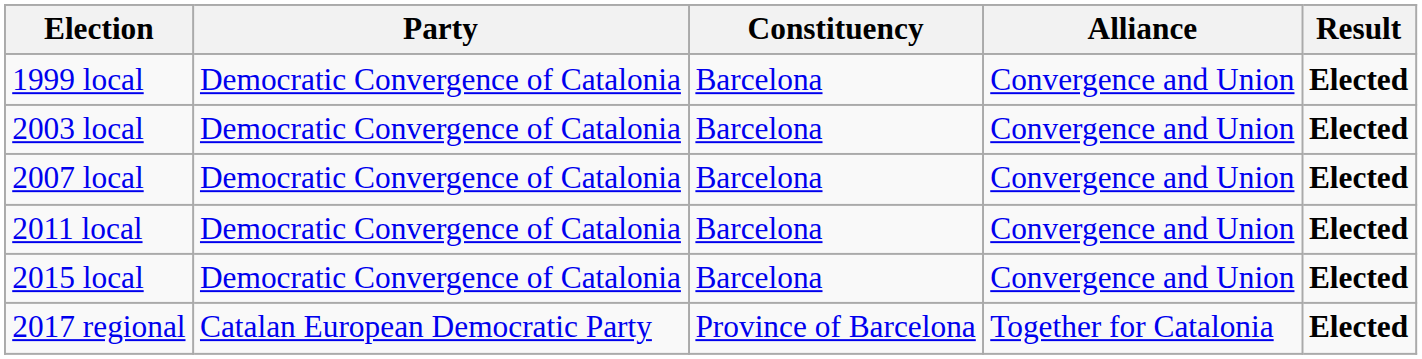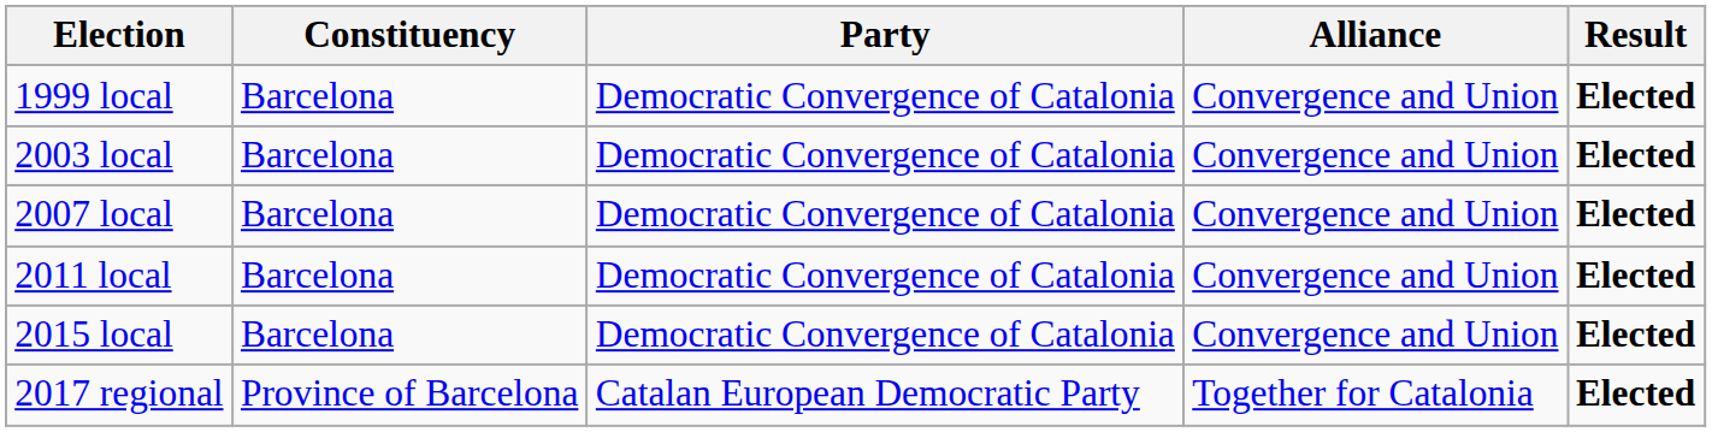 <table class="wikitable" style="text-align:left;">
 <tr>
 <th scope=col>Election</th>
+<th scope=col>Constituency</th>
 <th scope=col>Party</th>
-<th scope=col>Constituency</th>
 <th scope=col>Alliance</th>
 <th scope=col>Result</th>
 </tr>
 <tr>
 <td><a href='#'>1999 local</a></td>
+<td><a href='#'>Barcelona</a></td>
 <td><a href='#'>Democratic Convergence of Catalonia</a></td>
-<td><a href='#'>Barcelona</a></td>
 <td><a href='#'>Convergence and Union</a></td>
 <td><strong>Elected</strong></td>
 </tr>
 <tr>
 <td><a href='#'>2003 local</a></td>
+<td><a href='#'>Barcelona</a></td>
 <td><a href='#'>Democratic Convergence of Catalonia</a></td>
-<td><a href='#'>Barcelona</a></td>
 <td><a href='#'>Convergence and Union</a></td>
 <td><strong>Elected</strong></td>
 </tr>
 <tr>
 <td><a href='#'>2007 local</a></td>
+<td><a href='#'>Barcelona</a></td>
 <td><a href='#'>Democratic Convergence of Catalonia</a></td>
-<td><a href='#'>Barcelona</a></td>
 <td><a href='#'>Convergence and Union</a></td>
 <td><strong>Elected</strong></td>
 </tr>
 <tr>
 <td><a href='#'>2011 local</a></td>
+<td><a href='#'>Barcelona</a></td>
 <td><a href='#'>Democratic Convergence of Catalonia</a></td>
-<td><a href='#'>Barcelona</a></td>
 <td><a href='#'>Convergence and Union</a></td>
 <td><strong>Elected</strong></td>
 </tr>
 <tr>
 <td><a href='#'>2015 local</a></td>
+<td><a href='#'>Barcelona</a></td>
 <td><a href='#'>Democratic Convergence of Catalonia</a></td>
-<td><a href='#'>Barcelona</a></td>
 <td><a href='#'>Convergence and Union</a></td>
 <td><strong>Elected</strong></td>
 </tr>
 <tr>
 <td><a href='#'>2017 regional</a></td>
+<td><a href='#'>Province of Barcelona</a></td>
 <td><a href='#'>Catalan European Democratic Party</a></td>
-<td><a href='#'>Province of Barcelona</a></td>
 <td><a href='#'>Together for Catalonia</a></td>
 <td><strong>Elected</strong></td>
 </tr>
 </table>
